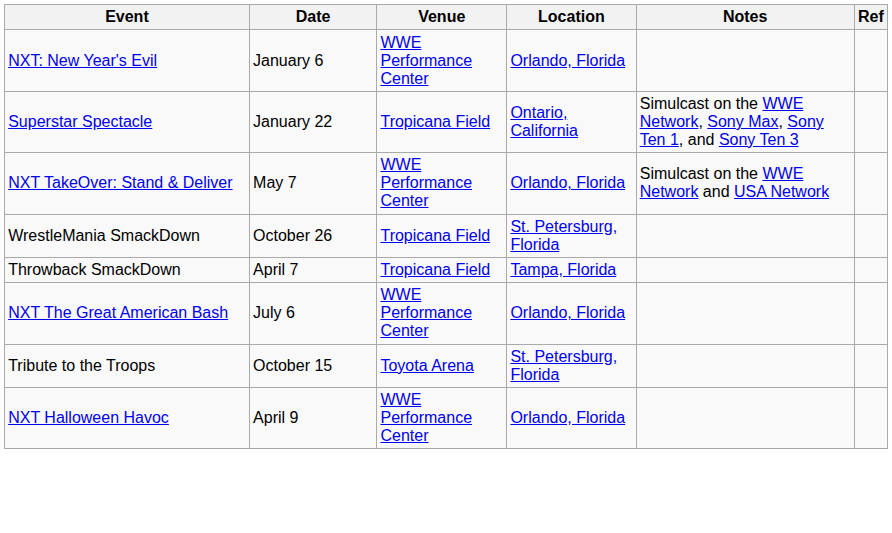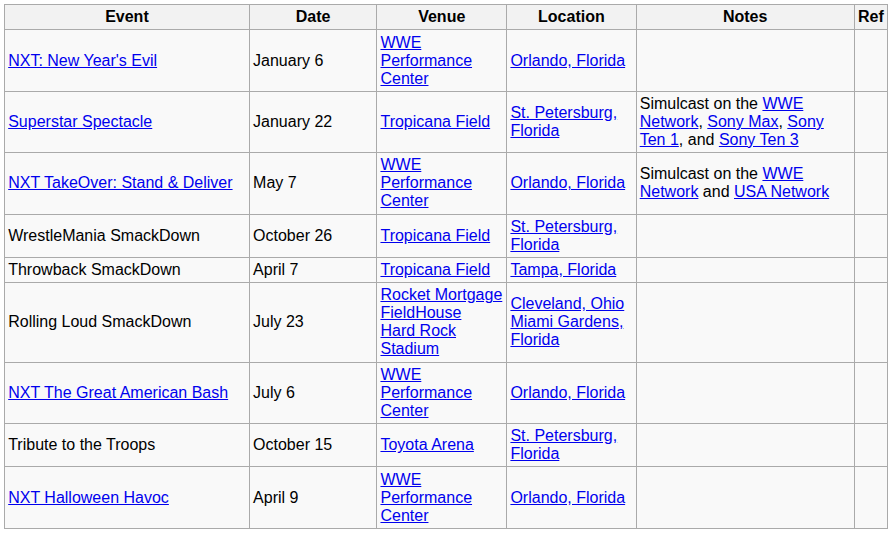 <table class="wikitable plainrowheaders sortable" style="width:100%;">
 <tr>
 <th style="width:29%;">Event</th>
 <th style="width:15%;">Date</th>
 <th style="width:15%;">Venue</th>
 <th style="width:15%;">Location</th>
 <th style="width:99%;">Notes</th>
 <th style="width:99%;">Ref</th>
 </tr>
 <tr>
 <td><a href='#'>NXT: New Year's Evil</a></td>
 <td>January 6</td>
 <td><a href='#'>WWE Performance Center</a></td>
 <td><a href='#'>Orlando, Florida</a></td>
 <td></td>
 <td></td>
 </tr>
 <tr>
 <td><a href='#'>Superstar Spectacle</a></td>
 <td>January 22<br></td>
 <td><a href='#'>Tropicana Field</a></td>
-<td><a href='#'>Ontario, California</a></td>
+<td><a href='#'>St. Petersburg, Florida</a></td>
 <td>Simulcast on the <a href='#'>WWE Network</a>, <a href='#'>Sony Max</a>, <a href='#'>Sony Ten 1</a>, and <a href='#'>Sony Ten 3</a></td>
 <td></td>
 </tr>
 <tr>
 <td><a href='#'>NXT TakeOver: Stand & Deliver</a></td>
 <td>May 7</td>
 <td><a href='#'>WWE Performance Center</a></td>
 <td><a href='#'>Orlando, Florida</a></td>
 <td>Simulcast on the <a href='#'>WWE Network</a> and <a href='#'>USA Network</a></td>
 <td></td>
 </tr>
 <tr>
 <td>WrestleMania SmackDown</td>
 <td>October 26</td>
 <td><a href='#'>Tropicana Field</a></td>
 <td><a href='#'>St. Petersburg, Florida</a></td>
 <td></td>
 <td></td>
 </tr>
 <tr>
 <td>Throwback SmackDown</td>
 <td>April 7</td>
 <td><a href='#'>Tropicana Field</a></td>
 <td><a href='#'>Tampa, Florida</a></td>
+<td></td>
+<td></td>
+</tr>
+<tr>
+<td>Rolling Loud SmackDown</td>
+<td>July 23</td>
+<td><a href='#'>Rocket Mortgage FieldHouse</a><br><a href='#'>Hard Rock Stadium</a></td>
+<td><a href='#'>Cleveland, Ohio</a><br><a href='#'>Miami Gardens, Florida</a></td>
 <td></td>
 <td></td>
 </tr>
 <tr>
 <td><a href='#'>NXT The Great American Bash</a></td>
 <td>July 6</td>
 <td><a href='#'>WWE Performance Center</a></td>
 <td><a href='#'>Orlando, Florida</a></td>
 <td></td>
 <td></td>
 </tr>
 <tr>
 <td>Tribute to the Troops</td>
 <td>October 15<br></td>
 <td><a href='#'>Toyota Arena</a></td>
 <td><a href='#'>St. Petersburg, Florida</a></td>
 <td></td>
 <td></td>
 </tr>
 <tr>
 <td><a href='#'>NXT Halloween Havoc</a></td>
 <td>April 9</td>
 <td><a href='#'>WWE Performance Center</a></td>
 <td><a href='#'>Orlando, Florida</a></td>
 <td></td>
 <td></td>
 </tr>
 <tr>
 </tr>
 </table>
